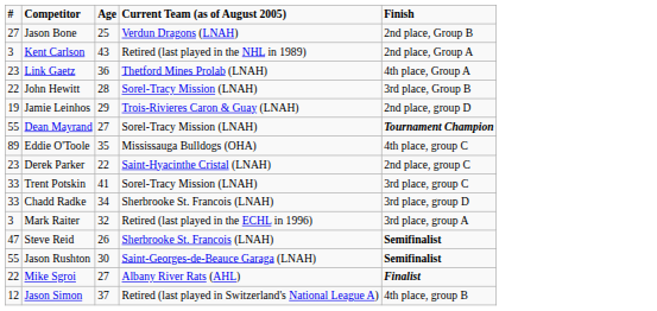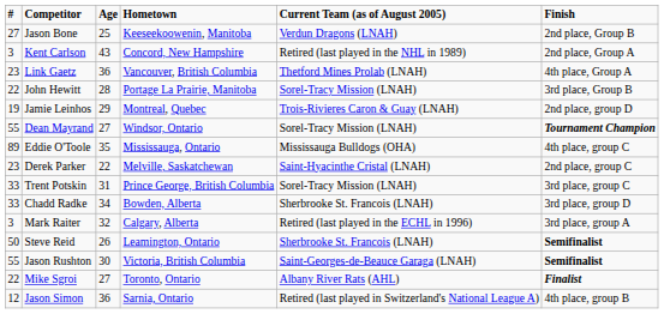 <table class="wikitable" style="font-size:95%">
 <tr>
 <td><strong>#</strong></td>
 <td><strong>Competitor</strong></td>
 <td><strong>Age</strong></td>
+<td><strong>Hometown</strong></td>
 <td><strong>Current Team (as of August 2005)</strong></td>
 <td><strong>Finish</strong></td>
 </tr>
 <tr>
 <td>27</td>
 <td>Jason Bone</td>
 <td>25</td>
+<td><a href='#'>Keeseekoowenin</a>, <a href='#'>Manitoba</a></td>
 <td><a href='#'>Verdun Dragons</a> (<a href='#'>LNAH</a>)</td>
 <td>2nd place, Group B</td>
 </tr>
 <tr>
 <td>3</td>
 <td><a href='#'>Kent Carlson</a></td>
 <td>43</td>
+<td><a href='#'>Concord, New Hampshire</a></td>
 <td>Retired (last played in the <a href='#'>NHL</a> in 1989)</td>
 <td>2nd place, Group A</td>
 </tr>
 <tr>
 <td>23</td>
 <td><a href='#'>Link Gaetz</a></td>
 <td>36</td>
+<td><a href='#'>Vancouver</a>, <a href='#'>British Columbia</a></td>
 <td><a href='#'>Thetford Mines Prolab</a> (LNAH)</td>
 <td>4th place, Group A</td>
 </tr>
 <tr>
 <td>22</td>
 <td>John Hewitt</td>
 <td>28</td>
+<td><a href='#'>Portage La Prairie, Manitoba</a></td>
 <td><a href='#'>Sorel-Tracy Mission</a> (LNAH)</td>
 <td>3rd place, Group B</td>
 </tr>
 <tr>
 <td>19</td>
 <td>Jamie Leinhos</td>
 <td>29</td>
+<td><a href='#'>Montreal</a>, <a href='#'>Quebec</a></td>
 <td><a href='#'>Trois-Rivieres Caron & Guay</a> (LNAH)</td>
 <td>2nd place, group D</td>
 </tr>
 <tr>
 <td>55</td>
 <td><a href='#'>Dean Mayrand</a></td>
 <td>27</td>
+<td><a href='#'>Windsor, Ontario</a></td>
 <td>Sorel-Tracy Mission (LNAH)</td>
 <td><strong><em>Tournament Champion</em></strong></td>
 </tr>
 <tr>
 <td>89</td>
 <td>Eddie O'Toole</td>
 <td>35</td>
+<td><a href='#'>Mississauga</a>, <a href='#'>Ontario</a></td>
 <td>Mississauga Bulldogs (OHA)</td>
 <td>4th place, group C</td>
 </tr>
 <tr>
 <td>23</td>
 <td>Derek Parker</td>
 <td>22</td>
+<td><a href='#'>Melville, Saskatchewan</a></td>
 <td><a href='#'>Saint-Hyacinthe Cristal</a> (LNAH)</td>
 <td>2nd place, group C</td>
 </tr>
 <tr>
 <td>33</td>
 <td>Trent Potskin</td>
-<td>41</td>
+<td>31</td>
+<td><a href='#'>Prince George, British Columbia</a></td>
 <td>Sorel-Tracy Mission (LNAH)</td>
 <td>3rd place, group C</td>
 </tr>
 <tr>
 <td>33</td>
 <td>Chadd Radke</td>
 <td>34</td>
+<td><a href='#'>Bowden, Alberta</a></td>
 <td>Sherbrooke St. Francois (LNAH)</td>
 <td>3rd place, group D</td>
 </tr>
 <tr>
 <td>3</td>
 <td>Mark Raiter</td>
 <td>32</td>
+<td><a href='#'>Calgary</a>, <a href='#'>Alberta</a></td>
 <td>Retired (last played in the <a href='#'>ECHL</a> in 1996)</td>
 <td>3rd place, group A</td>
 </tr>
 <tr>
-<td>47</td>
+<td>50</td>
 <td>Steve Reid</td>
 <td>26</td>
+<td><a href='#'>Leamington, Ontario</a></td>
 <td><a href='#'>Sherbrooke St. Francois</a> (LNAH)</td>
 <td><strong>Semifinalist</strong></td>
 </tr>
 <tr>
 <td>55</td>
 <td>Jason Rushton</td>
 <td>30</td>
+<td><a href='#'>Victoria, British Columbia</a></td>
 <td><a href='#'>Saint-Georges-de-Beauce Garaga</a> (LNAH)</td>
 <td><strong>Semifinalist</strong></td>
 </tr>
 <tr>
 <td>22</td>
 <td><a href='#'>Mike Sgroi</a></td>
 <td>27</td>
+<td><a href='#'>Toronto</a>, <a href='#'>Ontario</a></td>
 <td><a href='#'>Albany River Rats</a> (<a href='#'>AHL</a>)</td>
 <td><strong><em>Finalist</em></strong></td>
 </tr>
 <tr>
 <td>12</td>
 <td><a href='#'>Jason Simon</a></td>
-<td>37</td>
+<td>36</td>
+<td><a href='#'>Sarnia, Ontario</a></td>
 <td>Retired (last played in Switzerland's <a href='#'>National League A</a>)</td>
 <td>4th place, group B</td>
 </tr>
 </table>
